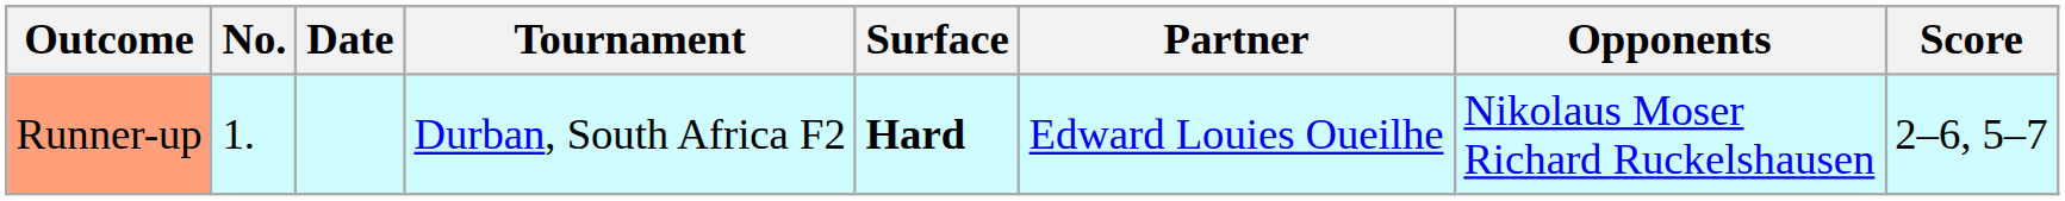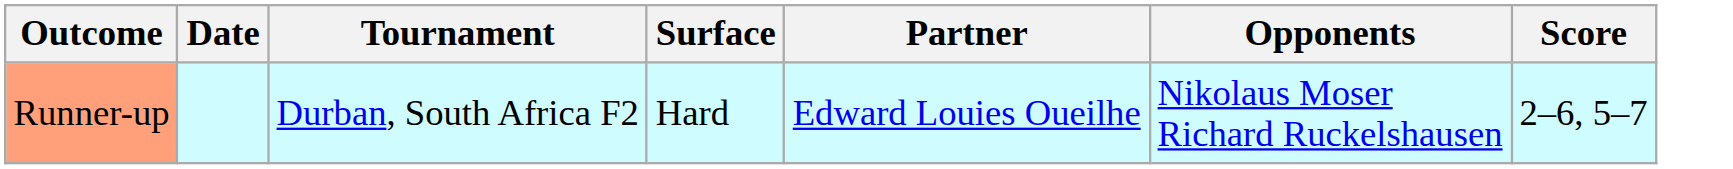 <table class=wikitable>
 <tr>
 <th>Outcome</th>
-<th>No.</th>
 <th>Date</th>
 <th>Tournament</th>
 <th>Surface</th>
 <th>Partner</th>
 <th>Opponents</th>
 <th>Score</th>
 </tr>
 <tr style="background:#cffcff;">
 <td bgcolor=FFA07A>Runner-up</td>
-<td>1.</td>
 <td></td>
 <td> <a href='#'>Durban</a>, South Africa F2</td>
-<td><strong>Hard</strong></td>
+<td>Hard</td>
 <td> <a href='#'>Edward Louies Oueilhe</a></td>
 <td> <a href='#'>Nikolaus Moser</a><br> <a href='#'>Richard Ruckelshausen</a></td>
 <td>2–6, 5–7</td>
 </tr>
 </table>
